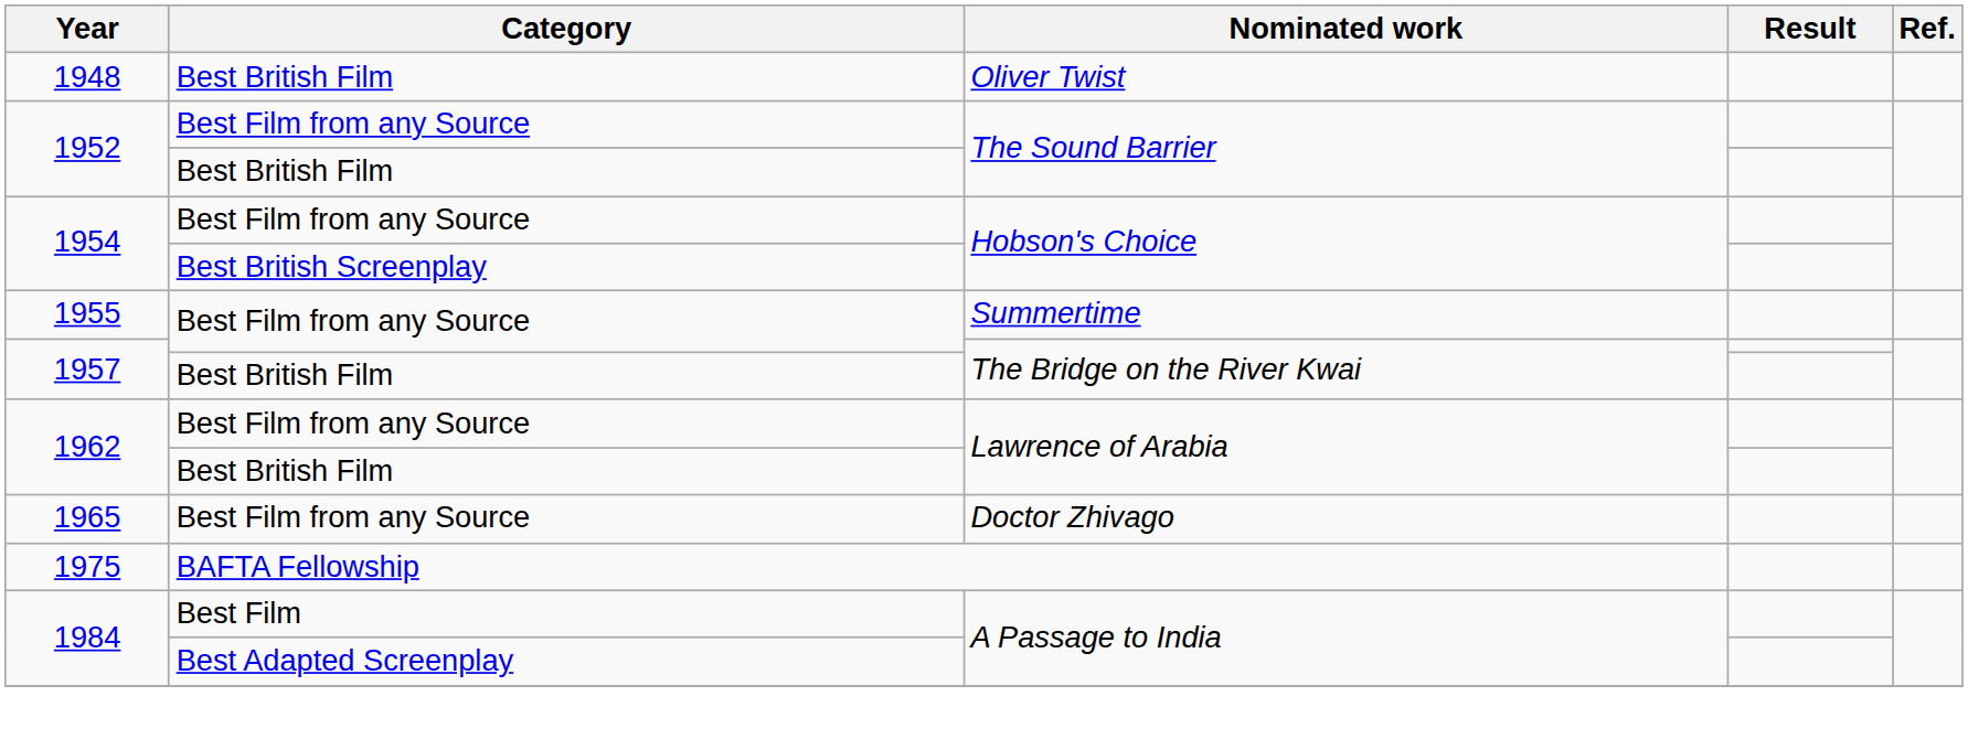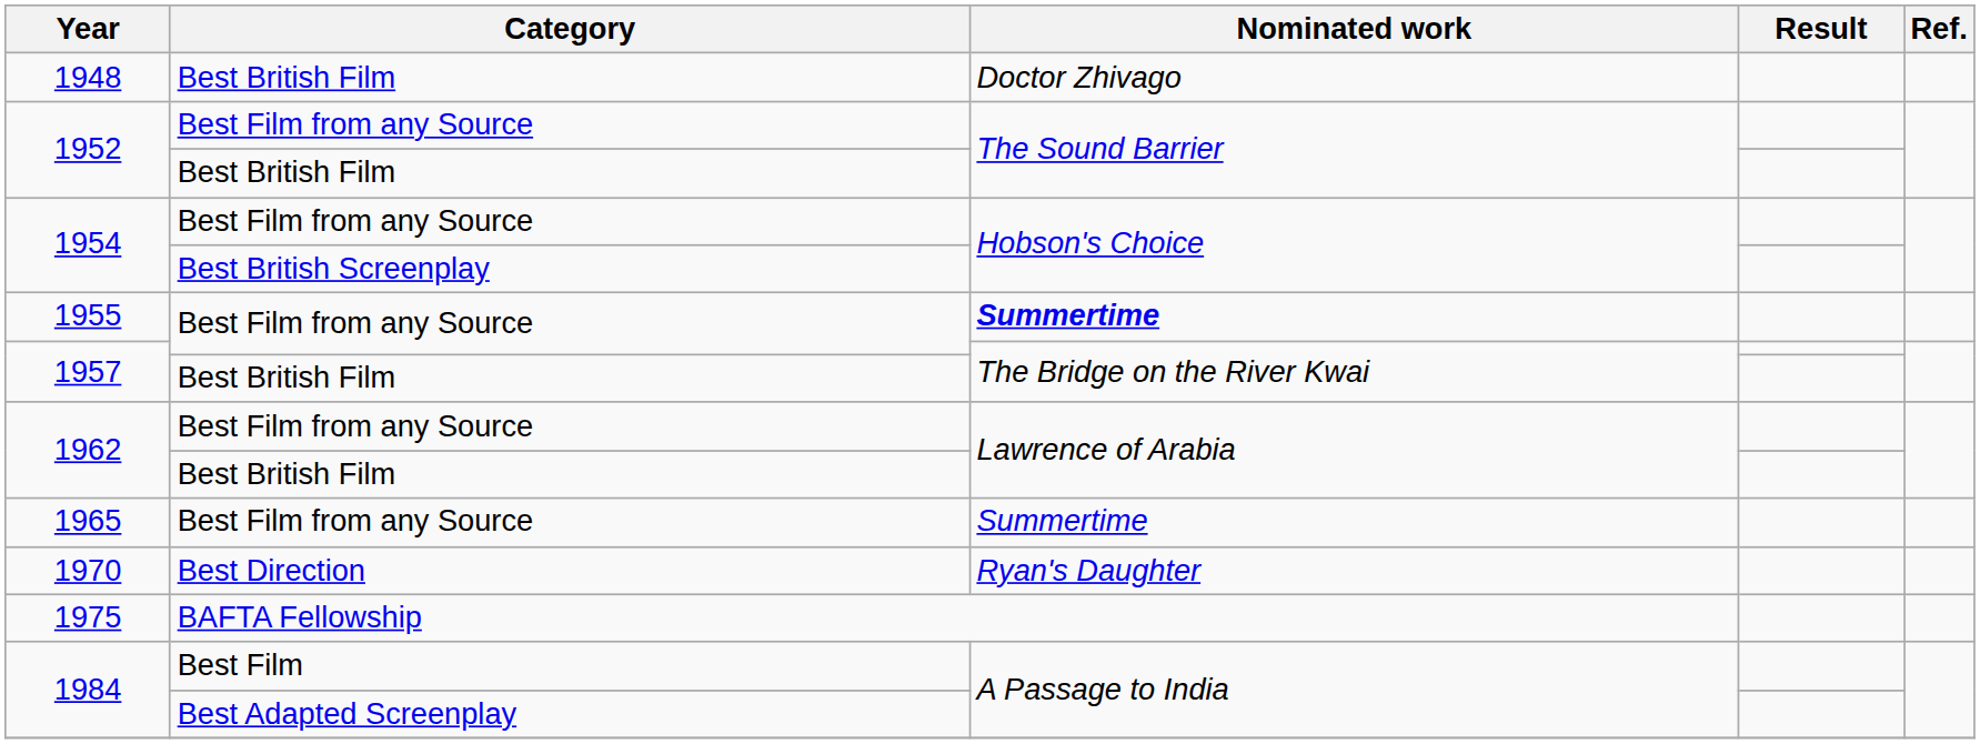 <table class=wikitable>
 <tr>
 <th scope="col" style="width:5em;">Year</th>
 <th scope="col" style="width:26em;">Category</th>
 <th scope="col" style="width:25em;">Nominated work</th>
 <th scope="col" style="width:5em;">Result</th>
 <th>Ref.</th>
 </tr>
 <tr>
 <td style="text-align:center;"><a href='#'>1948</a></td>
 <td><a href='#'>Best British Film</a></td>
-<td><em><a href='#'>Oliver Twist</a></em></td>
+<td><em>Doctor Zhivago</em></td>
 <td></td>
 <td></td>
 </tr>
 <tr>
 <td style="text-align:center;", rowspan=2><a href='#'>1952</a></td>
 <td><a href='#'>Best Film from any Source</a></td>
 <td rowspan=2><em><a href='#'>The Sound Barrier</a></em></td>
 <td></td>
 <td rowspan=2></td>
 </tr>
 <tr>
 <td>Best British Film</td>
 <td></td>
 </tr>
 <tr>
 <td style="text-align:center;", rowspan=2><a href='#'>1954</a></td>
 <td>Best Film from any Source</td>
 <td rowspan=2><em><a href='#'>Hobson's Choice</a></em></td>
 <td></td>
 <td rowspan=2></td>
 </tr>
 <tr>
 <td><a href='#'>Best British Screenplay</a></td>
 <td></td>
 </tr>
 <tr>
 <td style="text-align:center;"><a href='#'>1955</a></td>
 <td rowspan=2>Best Film from any Source</td>
-<td><em><a href='#'>Summertime</a></em></td>
+<td><strong><em><a href='#'>Summertime</a></em></strong></td>
 <td></td>
 <td></td>
 </tr>
 <tr>
 <td style="text-align:center;", rowspan=2><a href='#'>1957</a></td>
 <td rowspan=2><em>The Bridge on the River Kwai</em></td>
 <td></td>
 <td rowspan=2></td>
 </tr>
 <tr>
 <td>Best British Film</td>
 <td></td>
 </tr>
 <tr>
 <td style="text-align:center;", rowspan=2><a href='#'>1962</a></td>
 <td>Best Film from any Source</td>
 <td rowspan=2><em>Lawrence of Arabia</em></td>
 <td></td>
 <td rowspan=2></td>
 </tr>
 <tr>
 <td>Best British Film</td>
 <td></td>
 </tr>
 <tr>
 <td style="text-align:center;"><a href='#'>1965</a></td>
 <td>Best Film from any Source</td>
-<td><em>Doctor Zhivago</em></td>
+<td><em><a href='#'>Summertime</a></em></td>
+<td></td>
+<td></td>
+</tr>
+<tr>
+<td style="text-align:center;"><a href='#'>1970</a></td>
+<td><a href='#'>Best Direction</a></td>
+<td><em><a href='#'>Ryan's Daughter</a></em></td>
 <td></td>
 <td></td>
 </tr>
 <tr>
 <td style="text-align:center;"><a href='#'>1975</a></td>
 <td colspan=2><a href='#'>BAFTA Fellowship</a></td>
 <td></td>
 <td></td>
 </tr>
 <tr>
 <td style="text-align:center;", rowspan=2><a href='#'>1984</a></td>
 <td>Best Film</td>
 <td rowspan=2><em>A Passage to India</em></td>
 <td></td>
 <td rowspan=2></td>
 </tr>
 <tr>
 <td><a href='#'>Best Adapted Screenplay</a></td>
 <td></td>
 </tr>
 <tr>
 </tr>
 </table>
